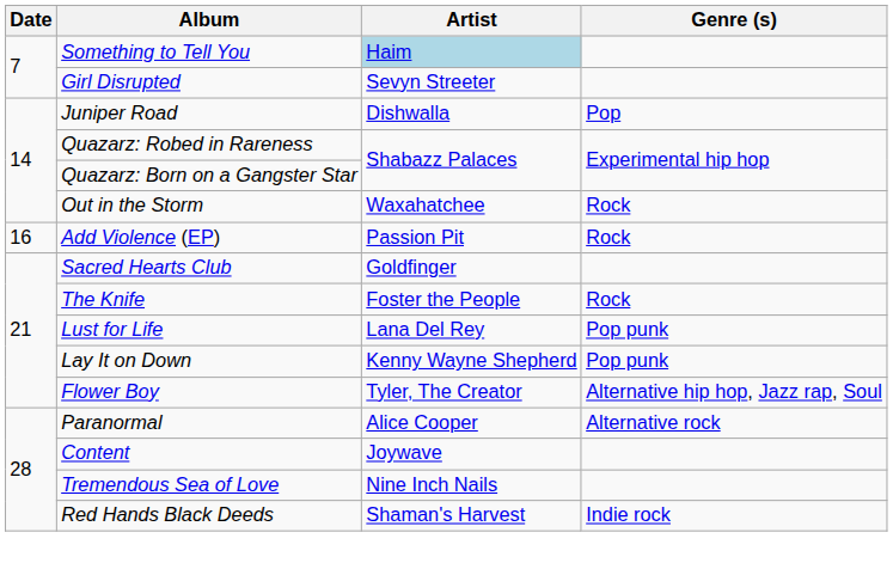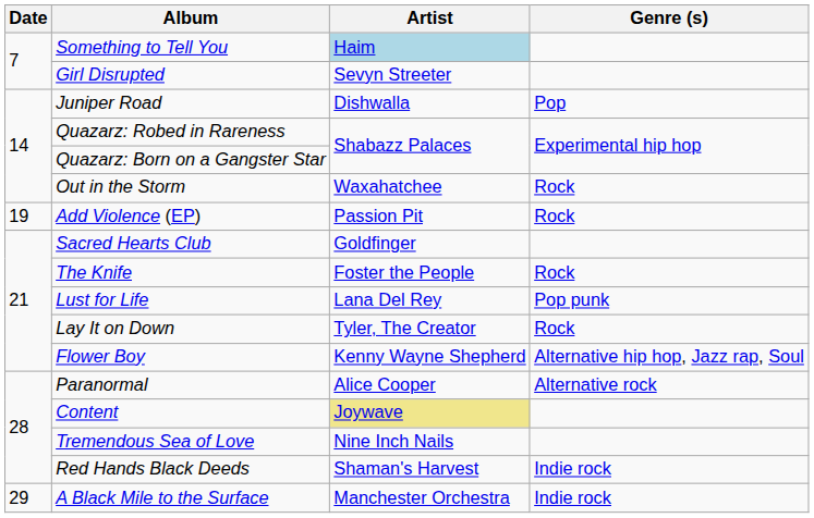 <table class="wikitable">
 <tr>
 <th>Date</th>
 <th>Album</th>
 <th>Artist</th>
 <th>Genre (s)</th>
 </tr>
 <tr>
 <td rowspan="2">7</td>
 <td><em><a href='#'>Something to Tell You</a></em></td>
 <td style="background: lightblue;"><a href='#'>Haim</a></td>
 <td></td>
 </tr>
 <tr>
 <td><em><a href='#'>Girl Disrupted</a></em></td>
 <td><a href='#'>Sevyn Streeter</a></td>
 <td></td>
 </tr>
 <tr>
 <td rowspan="4">14</td>
 <td><em>Juniper Road</em></td>
 <td><a href='#'>Dishwalla</a></td>
 <td><a href='#'>Pop</a></td>
 </tr>
 <tr>
 <td><em>Quazarz: Robed in Rareness</em></td>
 <td rowspan="2"><a href='#'>Shabazz Palaces</a></td>
 <td rowspan="2"><a href='#'>Experimental hip hop</a></td>
 </tr>
 <tr>
 <td><em>Quazarz: Born on a Gangster Star</em></td>
 </tr>
 <tr>
 <td><em>Out in the Storm</em></td>
 <td><a href='#'>Waxahatchee</a></td>
 <td><a href='#'>Rock</a></td>
 </tr>
 <tr>
-<td>16</td>
+<td>19</td>
 <td><em><a href='#'>Add Violence</a></em> (<a href='#'>EP</a>)</td>
 <td><a href='#'>Passion Pit</a></td>
 <td><a href='#'>Rock</a></td>
 </tr>
 <tr>
 <td rowspan="5">21</td>
 <td><em><a href='#'>Sacred Hearts Club</a></em></td>
 <td><a href='#'>Goldfinger</a></td>
 <td></td>
 </tr>
 <tr>
 <td><em><a href='#'>The Knife</a></em></td>
 <td><a href='#'>Foster the People</a></td>
 <td><a href='#'>Rock</a></td>
 </tr>
 <tr>
 <td><em><a href='#'>Lust for Life</a></em></td>
 <td><a href='#'>Lana Del Rey</a></td>
 <td><a href='#'>Pop punk</a></td>
 </tr>
 <tr>
 <td><em>Lay It on Down</em></td>
-<td><a href='#'>Kenny Wayne Shepherd</a></td>
-<td><a href='#'>Pop punk</a></td>
+<td><a href='#'>Tyler, The Creator</a></td>
+<td><a href='#'>Rock</a></td>
 </tr>
 <tr>
 <td><em><a href='#'>Flower Boy</a></em></td>
-<td><a href='#'>Tyler, The Creator</a></td>
+<td><a href='#'>Kenny Wayne Shepherd</a></td>
 <td><a href='#'>Alternative hip hop</a>, <a href='#'>Jazz rap</a>, <a href='#'>Soul</a></td>
 </tr>
 <tr>
 <td rowspan="4">28</td>
 <td><em>Paranormal</em></td>
 <td><a href='#'>Alice Cooper</a></td>
 <td><a href='#'>Alternative rock</a></td>
 </tr>
 <tr>
 <td><em><a href='#'>Content</a></em></td>
-<td><a href='#'>Joywave</a></td>
+<td style="background: khaki;"><a href='#'>Joywave</a></td>
 <td></td>
 </tr>
 <tr>
 <td><em><a href='#'>Tremendous Sea of Love</a></em></td>
 <td><a href='#'>Nine Inch Nails</a></td>
 <td></td>
 </tr>
 <tr>
 <td><em>Red Hands Black Deeds</em></td>
 <td><a href='#'>Shaman's Harvest</a></td>
 <td><a href='#'>Indie rock</a></td>
 </tr>
+<tr>
+<td>29</td>
+<td><em><a href='#'>A Black Mile to the Surface</a></em></td>
+<td><a href='#'>Manchester Orchestra</a></td>
+<td><a href='#'>Indie rock</a></td>
+</tr>
 </table>
